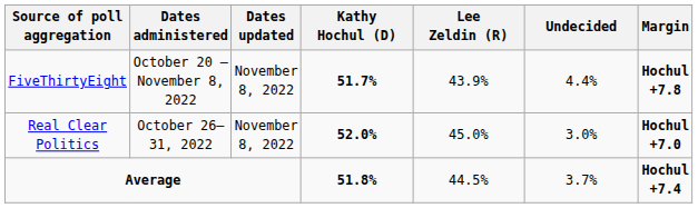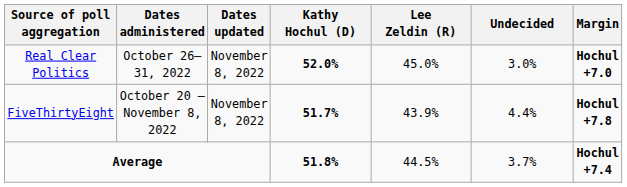 <table class="wikitable sortable" style="text-align:center;font-size:90%;line-height:17px">
 <tr>
 <th>Source of poll<br>aggregation</th>
 <th>Dates<br>administered</th>
 <th>Dates<br>updated</th>
 <th style="width:100px;">Kathy<br>Hochul (D)</th>
 <th style="width:100px;">Lee<br>Zeldin (R)</th>
 <th style="width:100px;">Undecided<br></th>
 <th>Margin</th>
 </tr>
 <tr>
+<td><a href='#'>Real Clear Politics</a></td>
+<td>October 26–31, 2022</td>
+<td>November 8, 2022</td>
+<td><strong>52.0%</strong></td>
+<td>45.0%</td>
+<td>3.0%</td>
+<td><strong>Hochul +7.0</strong></td>
+</tr>
+<tr>
 <td><a href='#'>FiveThirtyEight</a></td>
 <td>October 20 – November 8, 2022</td>
 <td>November 8, 2022</td>
 <td><strong>51.7%</strong></td>
 <td>43.9%</td>
 <td>4.4%</td>
 <td><strong>Hochul +7.8</strong></td>
 </tr>
 <tr>
-<td><a href='#'>Real Clear Politics</a></td>
-<td>October 26–31, 2022</td>
-<td>November 8, 2022</td>
-<td><strong>52.0%</strong></td>
-<td>45.0%</td>
-<td>3.0%</td>
-<td><strong>Hochul +7.0</strong></td>
-</tr>
-<tr>
 <td colspan="3"><strong>Average</strong></td>
 <td><strong>51.8%</strong></td>
 <td>44.5%</td>
 <td>3.7%</td>
 <td><strong>Hochul +7.4</strong></td>
 </tr>
 </table>
